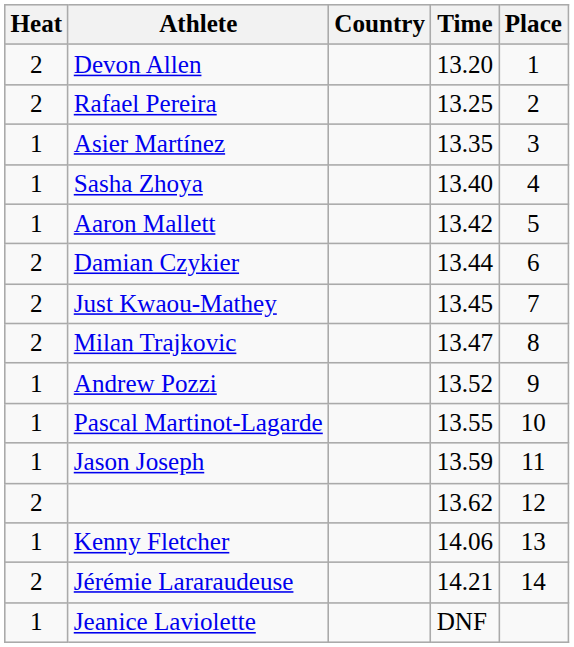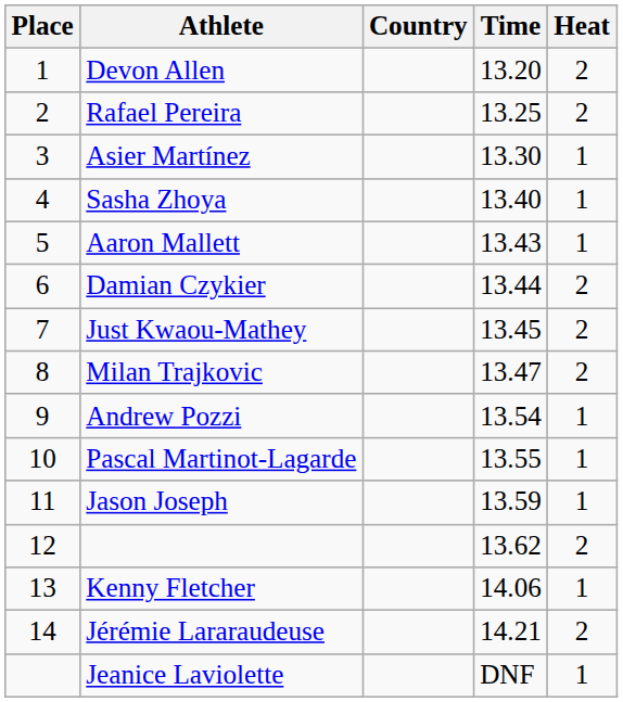 <table class="wikitable">
 <tr>
-<th>Heat</th>
+<th>Place</th>
 <th>Athlete</th>
 <th>Country</th>
 <th>Time</th>
-<th>Place</th>
+<th>Heat</th>
 </tr>
 <tr>
-<td align=center>2</td>
+<td align=center>1</td>
 <td><a href='#'>Devon Allen</a></td>
 <td></td>
 <td>13.20</td>
-<td align=center>1</td>
+<td align=center>2</td>
 </tr>
 <tr>
 <td align=center>2</td>
 <td><a href='#'>Rafael Pereira</a></td>
 <td></td>
 <td>13.25</td>
 <td align=center>2</td>
 </tr>
 <tr>
-<td align=center>1</td>
+<td align=center>3</td>
 <td><a href='#'>Asier Martínez</a></td>
 <td></td>
-<td>13.35</td>
-<td align=center>3</td>
+<td>13.30</td>
+<td align=center>1</td>
 </tr>
 <tr>
-<td align=center>1</td>
+<td align=center>4</td>
 <td><a href='#'>Sasha Zhoya</a></td>
 <td></td>
 <td>13.40</td>
-<td align=center>4</td>
+<td align=center>1</td>
 </tr>
 <tr>
-<td align=center>1</td>
+<td align=center>5</td>
 <td><a href='#'>Aaron Mallett</a></td>
 <td></td>
-<td>13.42</td>
-<td align=center>5</td>
+<td>13.43</td>
+<td align=center>1</td>
 </tr>
 <tr>
-<td align=center>2</td>
+<td align=center>6</td>
 <td><a href='#'>Damian Czykier</a></td>
 <td></td>
 <td>13.44</td>
-<td align=center>6</td>
+<td align=center>2</td>
 </tr>
 <tr>
-<td align=center>2</td>
+<td align=center>7</td>
 <td><a href='#'>Just Kwaou-Mathey</a></td>
 <td></td>
 <td>13.45</td>
-<td align=center>7</td>
+<td align=center>2</td>
 </tr>
 <tr>
-<td align=center>2</td>
+<td align=center>8</td>
 <td><a href='#'>Milan Trajkovic</a></td>
 <td></td>
 <td>13.47</td>
-<td align=center>8</td>
+<td align=center>2</td>
 </tr>
 <tr>
-<td align=center>1</td>
+<td align=center>9</td>
 <td><a href='#'>Andrew Pozzi</a></td>
 <td></td>
-<td>13.52</td>
-<td align=center>9</td>
+<td>13.54</td>
+<td align=center>1</td>
 </tr>
 <tr>
-<td align=center>1</td>
+<td align=center>10</td>
 <td><a href='#'>Pascal Martinot-Lagarde</a></td>
 <td></td>
 <td>13.55</td>
-<td align=center>10</td>
+<td align=center>1</td>
 </tr>
 <tr>
-<td align=center>1</td>
+<td align=center>11</td>
 <td><a href='#'>Jason Joseph</a></td>
 <td></td>
 <td>13.59</td>
-<td align=center>11</td>
+<td align=center>1</td>
 </tr>
 <tr>
-<td align=center>2</td>
+<td align=center>12</td>
 <td></td>
 <td></td>
 <td>13.62</td>
-<td align=center>12</td>
+<td align=center>2</td>
 </tr>
 <tr>
-<td align=center>1</td>
+<td align=center>13</td>
 <td><a href='#'>Kenny Fletcher</a></td>
 <td></td>
 <td>14.06</td>
-<td align=center>13</td>
+<td align=center>1</td>
 </tr>
 <tr>
-<td align=center>2</td>
+<td align=center>14</td>
 <td><a href='#'>Jérémie Lararaudeuse</a></td>
 <td></td>
 <td>14.21</td>
-<td align=center>14</td>
+<td align=center>2</td>
 </tr>
 <tr>
-<td align=center>1</td>
+<td align=center></td>
 <td><a href='#'>Jeanice Laviolette</a></td>
 <td></td>
 <td>DNF</td>
-<td align=center></td>
+<td align=center>1</td>
 </tr>
 </table>
